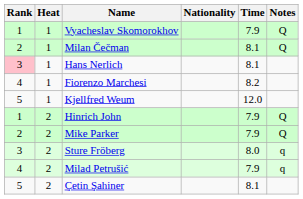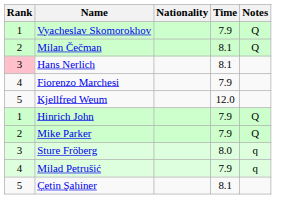 <table class="wikitable sortable" style="text-align:center">
 <tr>
 <th>Rank</th>
-<th>Heat</th>
 <th>Name</th>
 <th>Nationality</th>
 <th>Time</th>
 <th>Notes</th>
 </tr>
 <tr bgcolor=ccffcc>
-<td>1</td>
 <td>1</td>
 <td align="left"><a href='#'>Vyacheslav Skomorokhov</a></td>
 <td align=left></td>
 <td>7.9</td>
 <td>Q</td>
 </tr>
 <tr bgcolor=ccffcc>
 <td>2</td>
-<td>1</td>
 <td align="left"><a href='#'>Milan Čečman</a></td>
 <td align=left></td>
 <td>8.1</td>
 <td>Q</td>
 </tr>
 <tr>
 <td style="background: pink;">3</td>
-<td>1</td>
 <td align="left"><a href='#'>Hans Nerlich</a></td>
 <td align=left></td>
 <td>8.1</td>
 <td></td>
 </tr>
 <tr>
 <td>4</td>
-<td>1</td>
 <td align="left"><a href='#'>Fiorenzo Marchesi</a></td>
 <td align=left></td>
-<td>8.2</td>
+<td>7.9</td>
 <td></td>
 </tr>
 <tr>
 <td>5</td>
-<td>1</td>
 <td align="left"><a href='#'>Kjellfred Weum</a></td>
 <td align=left></td>
 <td>12.0</td>
 <td></td>
 </tr>
 <tr bgcolor=ccffcc>
 <td>1</td>
-<td>2</td>
 <td align="left"><a href='#'>Hinrich John</a></td>
 <td align=left></td>
 <td>7.9</td>
 <td>Q</td>
 </tr>
 <tr bgcolor=ccffcc>
-<td>2</td>
 <td>2</td>
 <td align="left"><a href='#'>Mike Parker</a></td>
 <td align=left></td>
 <td>7.9</td>
 <td>Q</td>
 </tr>
 <tr bgcolor=ddffdd>
 <td>3</td>
-<td>2</td>
 <td align="left"><a href='#'>Sture Fröberg</a></td>
 <td align=left></td>
 <td>8.0</td>
 <td>q</td>
 </tr>
 <tr bgcolor=ddffdd>
 <td>4</td>
-<td>2</td>
 <td align="left"><a href='#'>Milad Petrušić</a></td>
 <td align=left></td>
 <td>7.9</td>
 <td>q</td>
 </tr>
 <tr>
 <td>5</td>
-<td>2</td>
 <td align="left"><a href='#'>Çetin Şahiner</a></td>
 <td align=left></td>
 <td>8.1</td>
 <td></td>
 </tr>
 </table>
